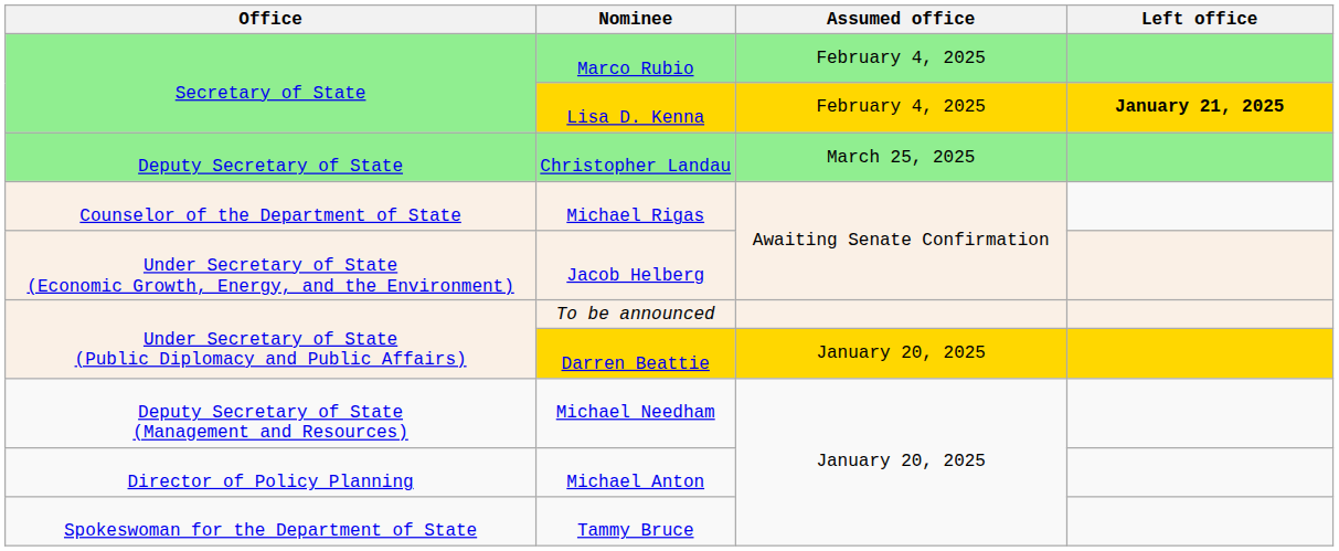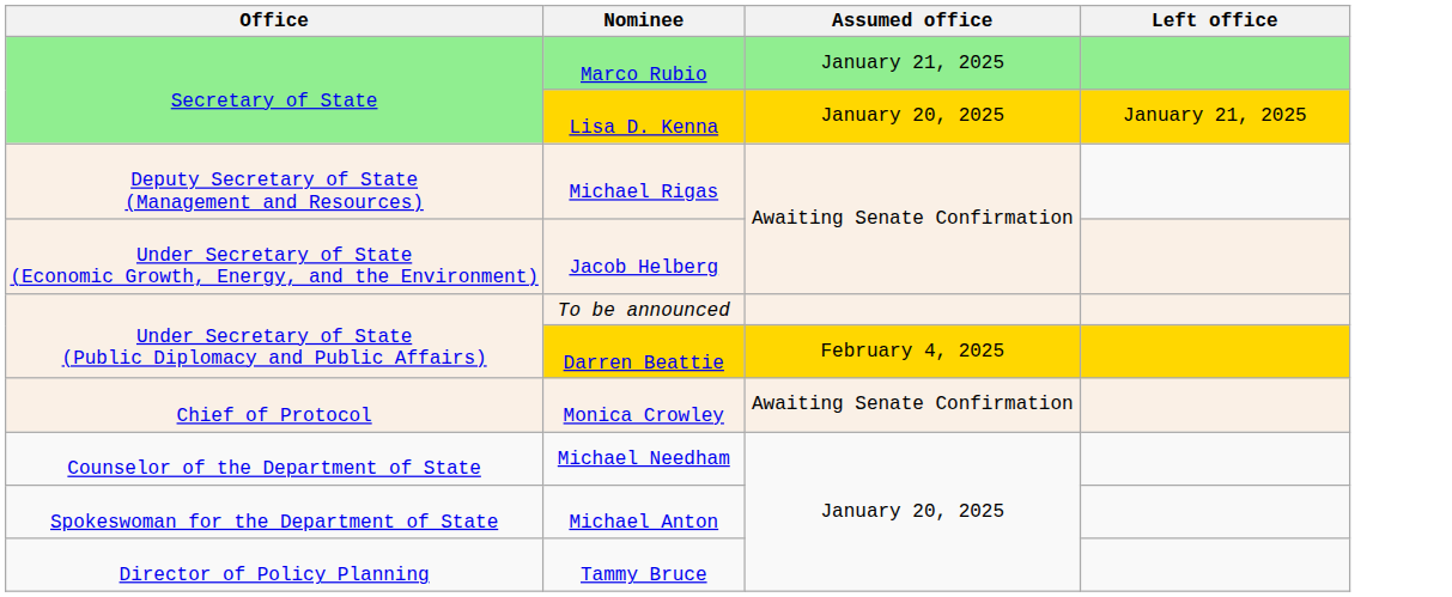 <table class="wikitable sortable" style="text-align:center">
 <tr>
 <th style="width:40%;">Office</th>
 <th style="width:15%;">Nominee</th>
 <th style="width:25%;" data-sort-="" type="date">Assumed office</th>
 <th style="width:20%;" data-sort-="" type="date">Left office</th>
 </tr>
 <tr style="background:lightgreen">
 <td rowspan="2"><br><a href='#'>Secretary of State</a></td>
 <td><br><a href='#'>Marco Rubio</a></td>
-<td>February 4, 2025</td>
+<td>January 21, 2025<br></td>
 <td></td>
 </tr>
 <tr style="background:gold">
 <td><br><a href='#'>Lisa D. Kenna</a></td>
-<td>February 4, 2025</td>
-<td><strong>January 21, 2025</strong></td>
-</tr>
-<tr style="background:lightgreen">
-<td><br><a href='#'>Deputy Secretary of State</a></td>
-<td><br><a href='#'>Christopher Landau</a></td>
-<td>March 25, 2025<br></td>
-<td></td>
+<td>January 20, 2025</td>
+<td>January 21, 2025</td>
 </tr>
 <tr style="background:linen">
-<td><br><a href='#'>Counselor of the Department of State</a></td>
+<td><br><a href='#'>Deputy Secretary of State<br>(Management and Resources)</a></td>
 <td><br><a href='#'>Michael Rigas</a></td>
 <td rowspan="2">Awaiting Senate Confirmation</td>
 </tr>
 <tr style="background:linen">
 <td><br><a href='#'>Under Secretary of State<br>(Economic Growth, Energy, and the Environment)</a></td>
 <td><br><a href='#'>Jacob Helberg</a></td>
 <td></td>
 </tr>
 <tr style="background:linen">
 <td rowspan="2"><br><a href='#'>Under Secretary of State<br>(Public Diplomacy and Public Affairs)</a></td>
 <td><em>To be announced</em></td>
 <td></td>
 <td></td>
 </tr>
 <tr style="background:gold">
 <td><br><a href='#'>Darren Beattie</a></td>
-<td>January 20, 2025</td>
+<td>February 4, 2025</td>
+<td></td>
+</tr>
+<tr style="background:linen">
+<td><br><a href='#'>Chief of Protocol</a></td>
+<td><br><a href='#'>Monica Crowley</a></td>
+<td>Awaiting Senate Confirmation</td>
 <td></td>
 </tr>
 <tr>
-<td><br><a href='#'>Deputy Secretary of State<br>(Management and Resources)</a></td>
+<td><br><a href='#'>Counselor of the Department of State</a></td>
 <td><a href='#'>Michael Needham</a></td>
 <td rowspan="3">January 20, 2025</td>
 <td></td>
 </tr>
 <tr>
-<td><br><a href='#'>Director of Policy Planning</a></td>
+<td><br><a href='#'>Spokeswoman for the Department of State</a></td>
 <td><br><a href='#'>Michael Anton</a></td>
 <td></td>
 </tr>
 <tr>
-<td><br><a href='#'>Spokeswoman for the Department of State</a></td>
+<td><br><a href='#'>Director of Policy Planning</a></td>
 <td><br><a href='#'>Tammy Bruce</a></td>
 <td></td>
 </tr>
 </table>
